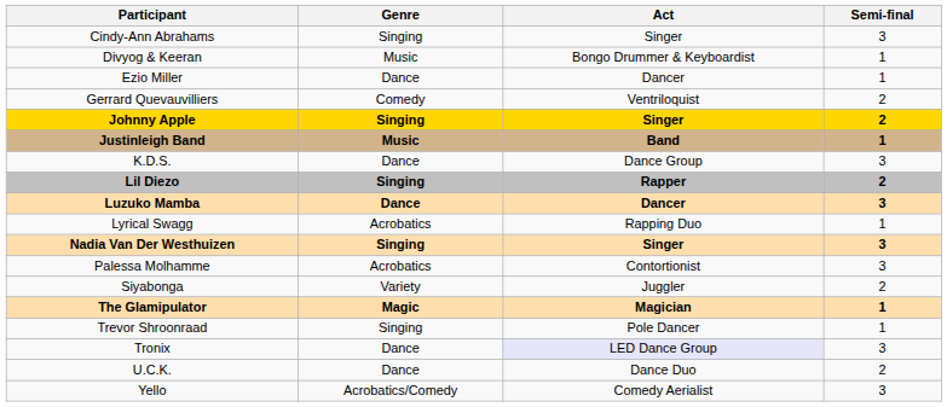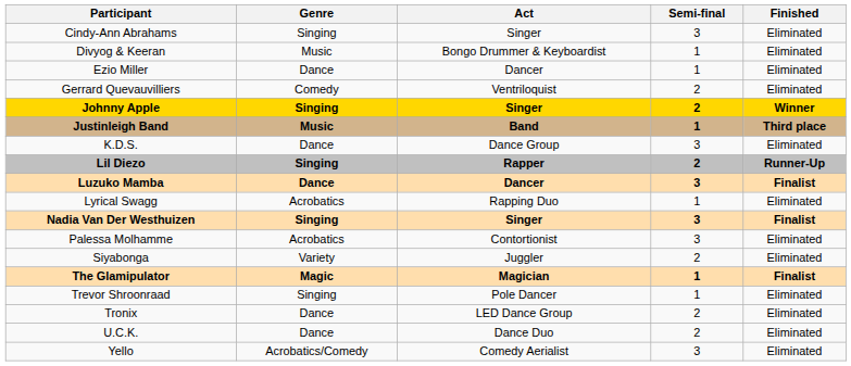 <table class="wikitable sortable" style="margin-left: auto; margin-right: auto; border: none; width:90%; text-align:center;">
 <tr>
 <th>Participant</th>
 <th>Genre</th>
 <th>Act</th>
 <th>Semi-final</th>
+<th>Finished</th>
 </tr>
 <tr>
 <td>Cindy-Ann Abrahams</td>
 <td>Singing</td>
 <td>Singer</td>
 <td>3</td>
+<td>Eliminated</td>
 </tr>
 <tr>
 <td>Divyog & Keeran</td>
 <td>Music</td>
 <td>Bongo Drummer & Keyboardist</td>
 <td>1</td>
+<td>Eliminated</td>
 </tr>
 <tr>
 <td>Ezio Miller</td>
 <td>Dance</td>
 <td>Dancer</td>
 <td>1</td>
+<td>Eliminated</td>
 </tr>
 <tr>
 <td>Gerrard Quevauvilliers</td>
 <td>Comedy</td>
 <td>Ventriloquist</td>
 <td>2</td>
+<td>Eliminated</td>
 </tr>
 <tr style="background:gold">
 <td><strong>Johnny Apple</strong></td>
 <td><strong>Singing</strong></td>
 <td><strong>Singer</strong></td>
 <td><strong>2</strong></td>
+<td><strong>Winner</strong></td>
 </tr>
 <tr style="background:tan">
 <td><strong>Justinleigh Band</strong></td>
 <td><strong>Music</strong></td>
 <td><strong>Band</strong></td>
 <td><strong>1</strong></td>
+<td><strong>Third place</strong></td>
 </tr>
 <tr>
 <td>K.D.S.</td>
 <td>Dance</td>
 <td>Dance Group</td>
 <td>3</td>
+<td>Eliminated</td>
 </tr>
 <tr style="background:silver">
 <td><strong>Lil Diezo</strong></td>
 <td><strong>Singing</strong></td>
 <td><strong>Rapper</strong></td>
 <td><strong>2</strong></td>
+<td><strong>Runner-Up</strong></td>
 </tr>
 <tr style="background:NavajoWhite">
 <td><strong>Luzuko Mamba</strong></td>
 <td><strong>Dance</strong></td>
 <td><strong>Dancer</strong></td>
 <td><strong>3</strong></td>
+<td><strong>Finalist</strong></td>
 </tr>
 <tr>
 <td>Lyrical Swagg</td>
 <td>Acrobatics</td>
 <td>Rapping Duo</td>
 <td>1</td>
+<td>Eliminated</td>
 </tr>
 <tr style="background:NavajoWhite">
 <td><strong>Nadia Van Der Westhuizen</strong></td>
 <td><strong>Singing</strong></td>
 <td><strong>Singer</strong></td>
 <td><strong>3</strong></td>
+<td><strong>Finalist</strong></td>
 </tr>
 <tr>
 <td>Palessa Molhamme</td>
 <td>Acrobatics</td>
 <td>Contortionist</td>
 <td>3</td>
+<td>Eliminated</td>
 </tr>
 <tr>
 <td>Siyabonga</td>
 <td>Variety</td>
 <td>Juggler</td>
 <td>2</td>
+<td>Eliminated</td>
 </tr>
 <tr style="background:NavajoWhite">
 <td><strong>The Glamipulator</strong></td>
 <td><strong>Magic</strong></td>
 <td><strong>Magician</strong></td>
 <td><strong>1</strong></td>
+<td><strong>Finalist</strong></td>
 </tr>
 <tr>
 <td>Trevor Shroonraad</td>
 <td>Singing</td>
 <td>Pole Dancer</td>
 <td>1</td>
+<td>Eliminated</td>
 </tr>
 <tr>
 <td>Tronix</td>
 <td>Dance</td>
-<td style="background: lavender;">LED Dance Group</td>
-<td>3</td>
+<td>LED Dance Group</td>
+<td>2</td>
+<td>Eliminated</td>
 </tr>
 <tr>
 <td>U.C.K.</td>
 <td>Dance</td>
 <td>Dance Duo</td>
 <td>2</td>
+<td>Eliminated</td>
 </tr>
 <tr>
 <td>Yello</td>
 <td>Acrobatics/Comedy</td>
 <td>Comedy Aerialist</td>
 <td>3</td>
+<td>Eliminated</td>
 </tr>
 </table>
